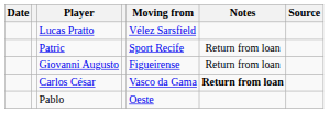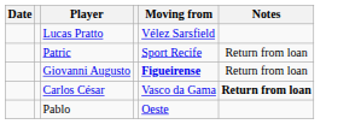 <table class="wikitable sortable">
 <tr>
 <th>Date</th>
 <th></th>
 <th>Player</th>
 <th></th>
 <th>Moving from</th>
 <th class="unsortable">Notes</th>
-<th>Source</th>
 </tr>
 <tr>
 <td></td>
 <td align=center></td>
 <td> <a href='#'>Lucas Pratto</a></td>
 <td align=center></td>
 <td> <a href='#'>Vélez Sarsfield</a></td>
 <td align=center></td>
-<td></td>
 </tr>
 <tr>
 <td></td>
 <td align=center></td>
 <td> <a href='#'>Patric</a></td>
 <td align=center></td>
 <td> <a href='#'>Sport Recife</a></td>
 <td align=center>Return from loan</td>
-<td></td>
 </tr>
 <tr>
 <td></td>
 <td align=center></td>
 <td> <a href='#'>Giovanni Augusto</a></td>
 <td align=center></td>
-<td> <a href='#'>Figueirense</a></td>
+<td><strong> <a href='#'>Figueirense</a></strong></td>
 <td align=center>Return from loan</td>
-<td></td>
 </tr>
 <tr>
 <td></td>
 <td align=center></td>
 <td> <a href='#'>Carlos César</a></td>
 <td align=center></td>
 <td> <a href='#'>Vasco da Gama</a></td>
 <td align=center><strong>Return from loan</strong></td>
-<td></td>
 </tr>
 <tr>
 <td></td>
 <td align=center></td>
 <td> Pablo</td>
 <td align=center></td>
 <td> <a href='#'>Oeste</a></td>
 <td align=center></td>
-<td></td>
 </tr>
 </table>
